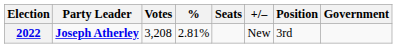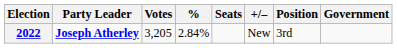 <table class=wikitable style="text-align: left;">
 <tr>
 <th>Election</th>
 <th>Party Leader</th>
 <th>Votes</th>
 <th>%</th>
 <th>Seats</th>
 <th>+/–</th>
 <th>Position</th>
 <th>Government</th>
 </tr>
 <tr>
 <th><a href='#'>2022</a></th>
 <td><strong><a href='#'>Joseph Atherley</a></strong></td>
-<td>3,208</td>
-<td>2.81%</td>
+<td>3,205</td>
+<td>2.84%</td>
 <td></td>
 <td>New</td>
 <td>3rd</td>
 <td></td>
 </tr>
 </table>
